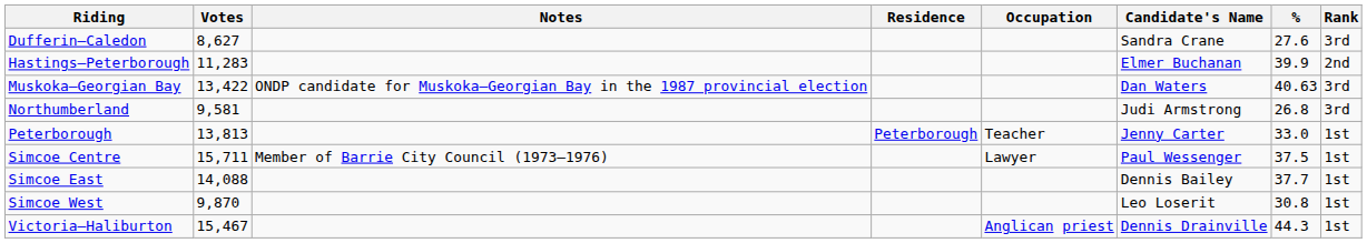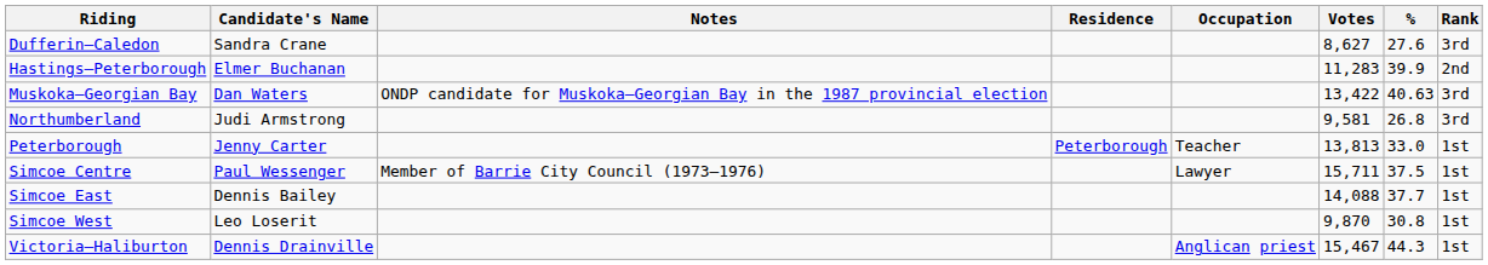 <table class="wikitable sortable">
 <tr>
 <th>Riding<br></th>
-<th>Votes</th>
+<th>Candidate's Name</th>
 <th>Notes</th>
 <th>Residence</th>
 <th>Occupation</th>
-<th>Candidate's Name</th>
+<th>Votes</th>
 <th>%</th>
 <th>Rank</th>
 </tr>
 <tr>
 <td><a href='#'>Dufferin—Caledon</a></td>
-<td>8,627</td>
+<td>Sandra Crane</td>
 <td></td>
 <td></td>
 <td></td>
-<td>Sandra Crane</td>
+<td>8,627</td>
 <td>27.6</td>
 <td>3rd</td>
 </tr>
 <tr>
 <td><a href='#'>Hastings—Peterborough</a></td>
-<td>11,283</td>
+<td><a href='#'>Elmer Buchanan</a></td>
 <td></td>
 <td></td>
 <td></td>
-<td><a href='#'>Elmer Buchanan</a></td>
+<td>11,283</td>
 <td>39.9</td>
 <td>2nd</td>
 </tr>
 <tr>
 <td><a href='#'>Muskoka–Georgian Bay</a></td>
-<td>13,422</td>
+<td><a href='#'>Dan Waters</a></td>
 <td>ONDP candidate for <a href='#'>Muskoka–Georgian Bay</a> in the <a href='#'>1987 provincial election</a></td>
 <td></td>
 <td></td>
-<td><a href='#'>Dan Waters</a></td>
+<td>13,422</td>
 <td>40.63</td>
 <td>3rd</td>
 </tr>
 <tr>
 <td><a href='#'>Northumberland</a></td>
-<td>9,581</td>
+<td>Judi Armstrong</td>
 <td></td>
 <td></td>
 <td></td>
-<td>Judi Armstrong</td>
+<td>9,581</td>
 <td>26.8</td>
 <td>3rd</td>
 </tr>
 <tr>
 <td><a href='#'>Peterborough</a></td>
-<td>13,813</td>
+<td><a href='#'>Jenny Carter</a></td>
 <td></td>
 <td><a href='#'>Peterborough</a></td>
 <td>Teacher</td>
-<td><a href='#'>Jenny Carter</a></td>
+<td>13,813</td>
 <td>33.0</td>
 <td>1st</td>
 </tr>
 <tr>
 <td><a href='#'>Simcoe Centre</a></td>
-<td>15,711</td>
+<td><a href='#'>Paul Wessenger</a></td>
 <td>Member of <a href='#'>Barrie</a> City Council (1973–1976)</td>
 <td></td>
 <td>Lawyer</td>
-<td><a href='#'>Paul Wessenger</a></td>
+<td>15,711</td>
 <td>37.5</td>
 <td>1st</td>
 </tr>
 <tr>
 <td><a href='#'>Simcoe East</a></td>
-<td>14,088</td>
+<td>Dennis Bailey</td>
 <td></td>
 <td></td>
 <td></td>
-<td>Dennis Bailey</td>
+<td>14,088</td>
 <td>37.7</td>
 <td>1st</td>
 </tr>
 <tr>
 <td><a href='#'>Simcoe West</a></td>
-<td>9,870</td>
+<td>Leo Loserit</td>
 <td></td>
 <td></td>
 <td></td>
-<td>Leo Loserit</td>
+<td>9,870</td>
 <td>30.8</td>
 <td>1st</td>
 </tr>
 <tr>
 <td><a href='#'>Victoria—Haliburton</a></td>
-<td>15,467</td>
+<td><a href='#'>Dennis Drainville</a></td>
 <td></td>
 <td></td>
 <td><a href='#'>Anglican</a> <a href='#'>priest</a></td>
-<td><a href='#'>Dennis Drainville</a></td>
+<td>15,467</td>
 <td>44.3</td>
 <td>1st</td>
 </tr>
 </table>
